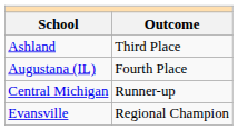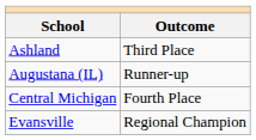 <table class="wikitable" style="float:left; margin-right:1em;">
 <tr>
 <th colspan="3" style="background:#ffdead;"></th>
 </tr>
 <tr>
 <th>School</th>
 <th>Outcome</th>
 </tr>
 <tr>
 <td><a href='#'>Ashland</a></td>
 <td>Third Place</td>
 </tr>
 <tr>
 <td><a href='#'>Augustana (IL)</a></td>
-<td>Fourth Place</td>
+<td>Runner-up</td>
 </tr>
 <tr>
 <td><a href='#'>Central Michigan</a></td>
-<td>Runner-up</td>
+<td>Fourth Place</td>
 </tr>
 <tr>
 <td><a href='#'>Evansville</a></td>
 <td>Regional Champion</td>
 </tr>
 </table>
